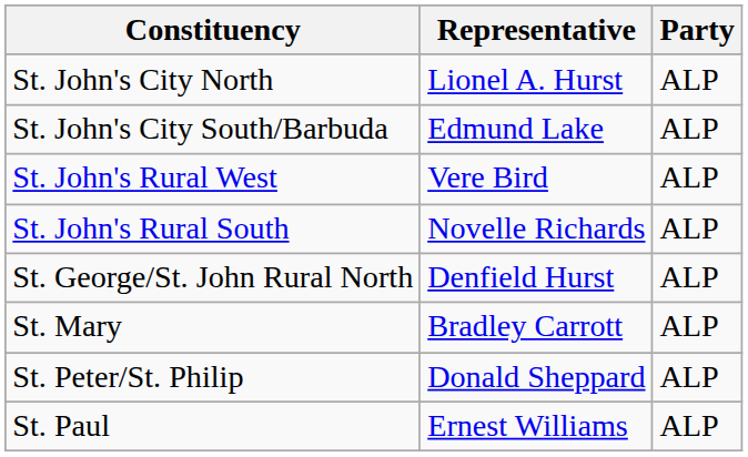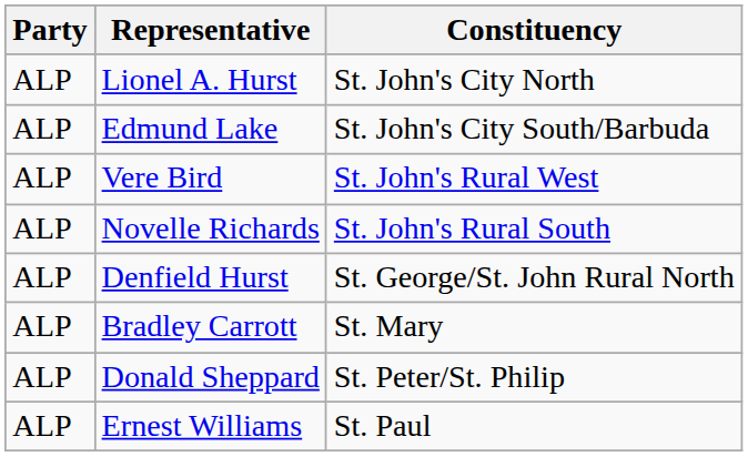 <table class="wikitable">
 <tr>
+<th><strong>Party</strong></th>
+<th><strong>Representative</strong></th>
 <th><strong>Constituency</strong></th>
-<th><strong>Representative</strong></th>
-<th><strong>Party</strong></th>
 </tr>
 <tr>
+<td>ALP</td>
+<td><a href='#'>Lionel A. Hurst</a></td>
 <td>St. John's City North</td>
-<td><a href='#'>Lionel A. Hurst</a></td>
-<td>ALP</td>
 </tr>
 <tr>
+<td>ALP</td>
+<td><a href='#'>Edmund Lake</a></td>
 <td>St. John's City South/Barbuda</td>
-<td><a href='#'>Edmund Lake</a></td>
-<td>ALP</td>
 </tr>
 <tr>
+<td>ALP</td>
+<td><a href='#'>Vere Bird</a></td>
 <td><a href='#'>St. John's Rural West</a></td>
-<td><a href='#'>Vere Bird</a></td>
-<td>ALP</td>
 </tr>
 <tr>
+<td>ALP</td>
+<td><a href='#'>Novelle Richards</a></td>
 <td><a href='#'>St. John's Rural South</a></td>
-<td><a href='#'>Novelle Richards</a></td>
-<td>ALP</td>
 </tr>
 <tr>
+<td>ALP</td>
+<td><a href='#'>Denfield Hurst</a></td>
 <td>St. George/St. John Rural North</td>
-<td><a href='#'>Denfield Hurst</a></td>
-<td>ALP</td>
 </tr>
 <tr>
+<td>ALP</td>
+<td><a href='#'>Bradley Carrott</a></td>
 <td>St. Mary</td>
-<td><a href='#'>Bradley Carrott</a></td>
-<td>ALP</td>
 </tr>
 <tr>
+<td>ALP</td>
+<td><a href='#'>Donald Sheppard</a></td>
 <td>St. Peter/St. Philip</td>
-<td><a href='#'>Donald Sheppard</a></td>
-<td>ALP</td>
 </tr>
 <tr>
+<td>ALP</td>
+<td><a href='#'>Ernest Williams</a></td>
 <td>St. Paul</td>
-<td><a href='#'>Ernest Williams</a></td>
-<td>ALP</td>
 </tr>
 </table>
